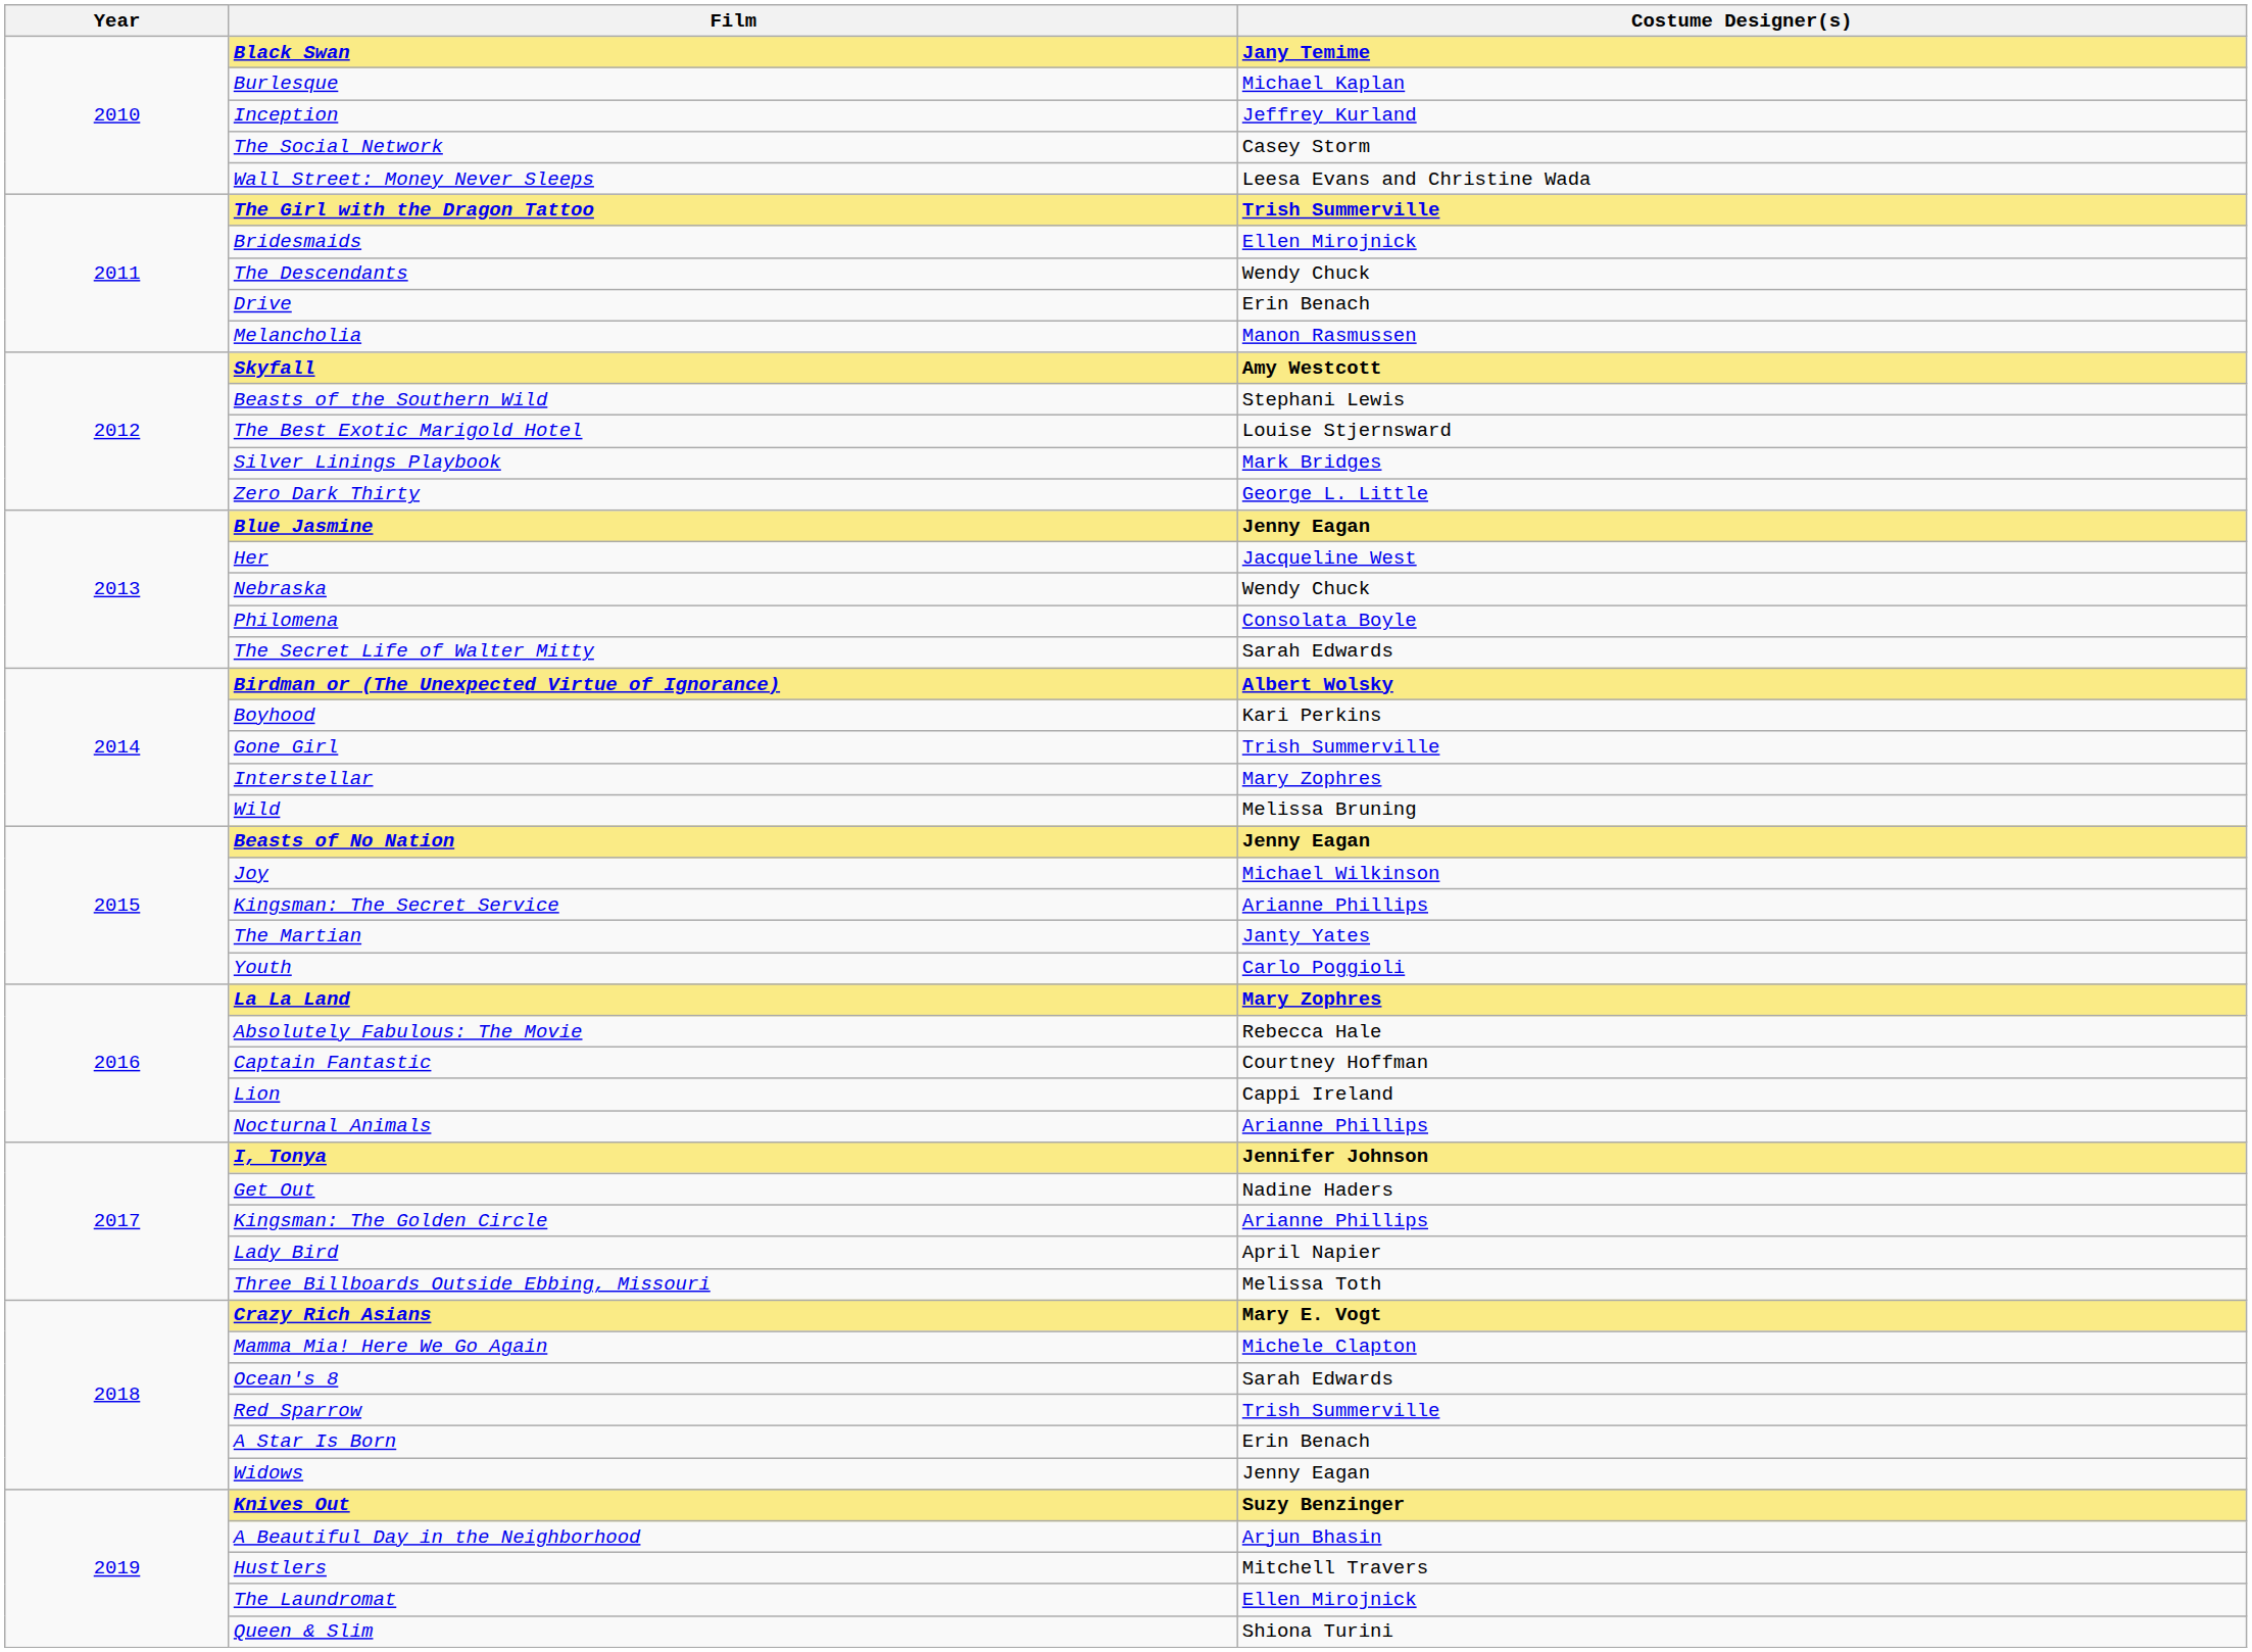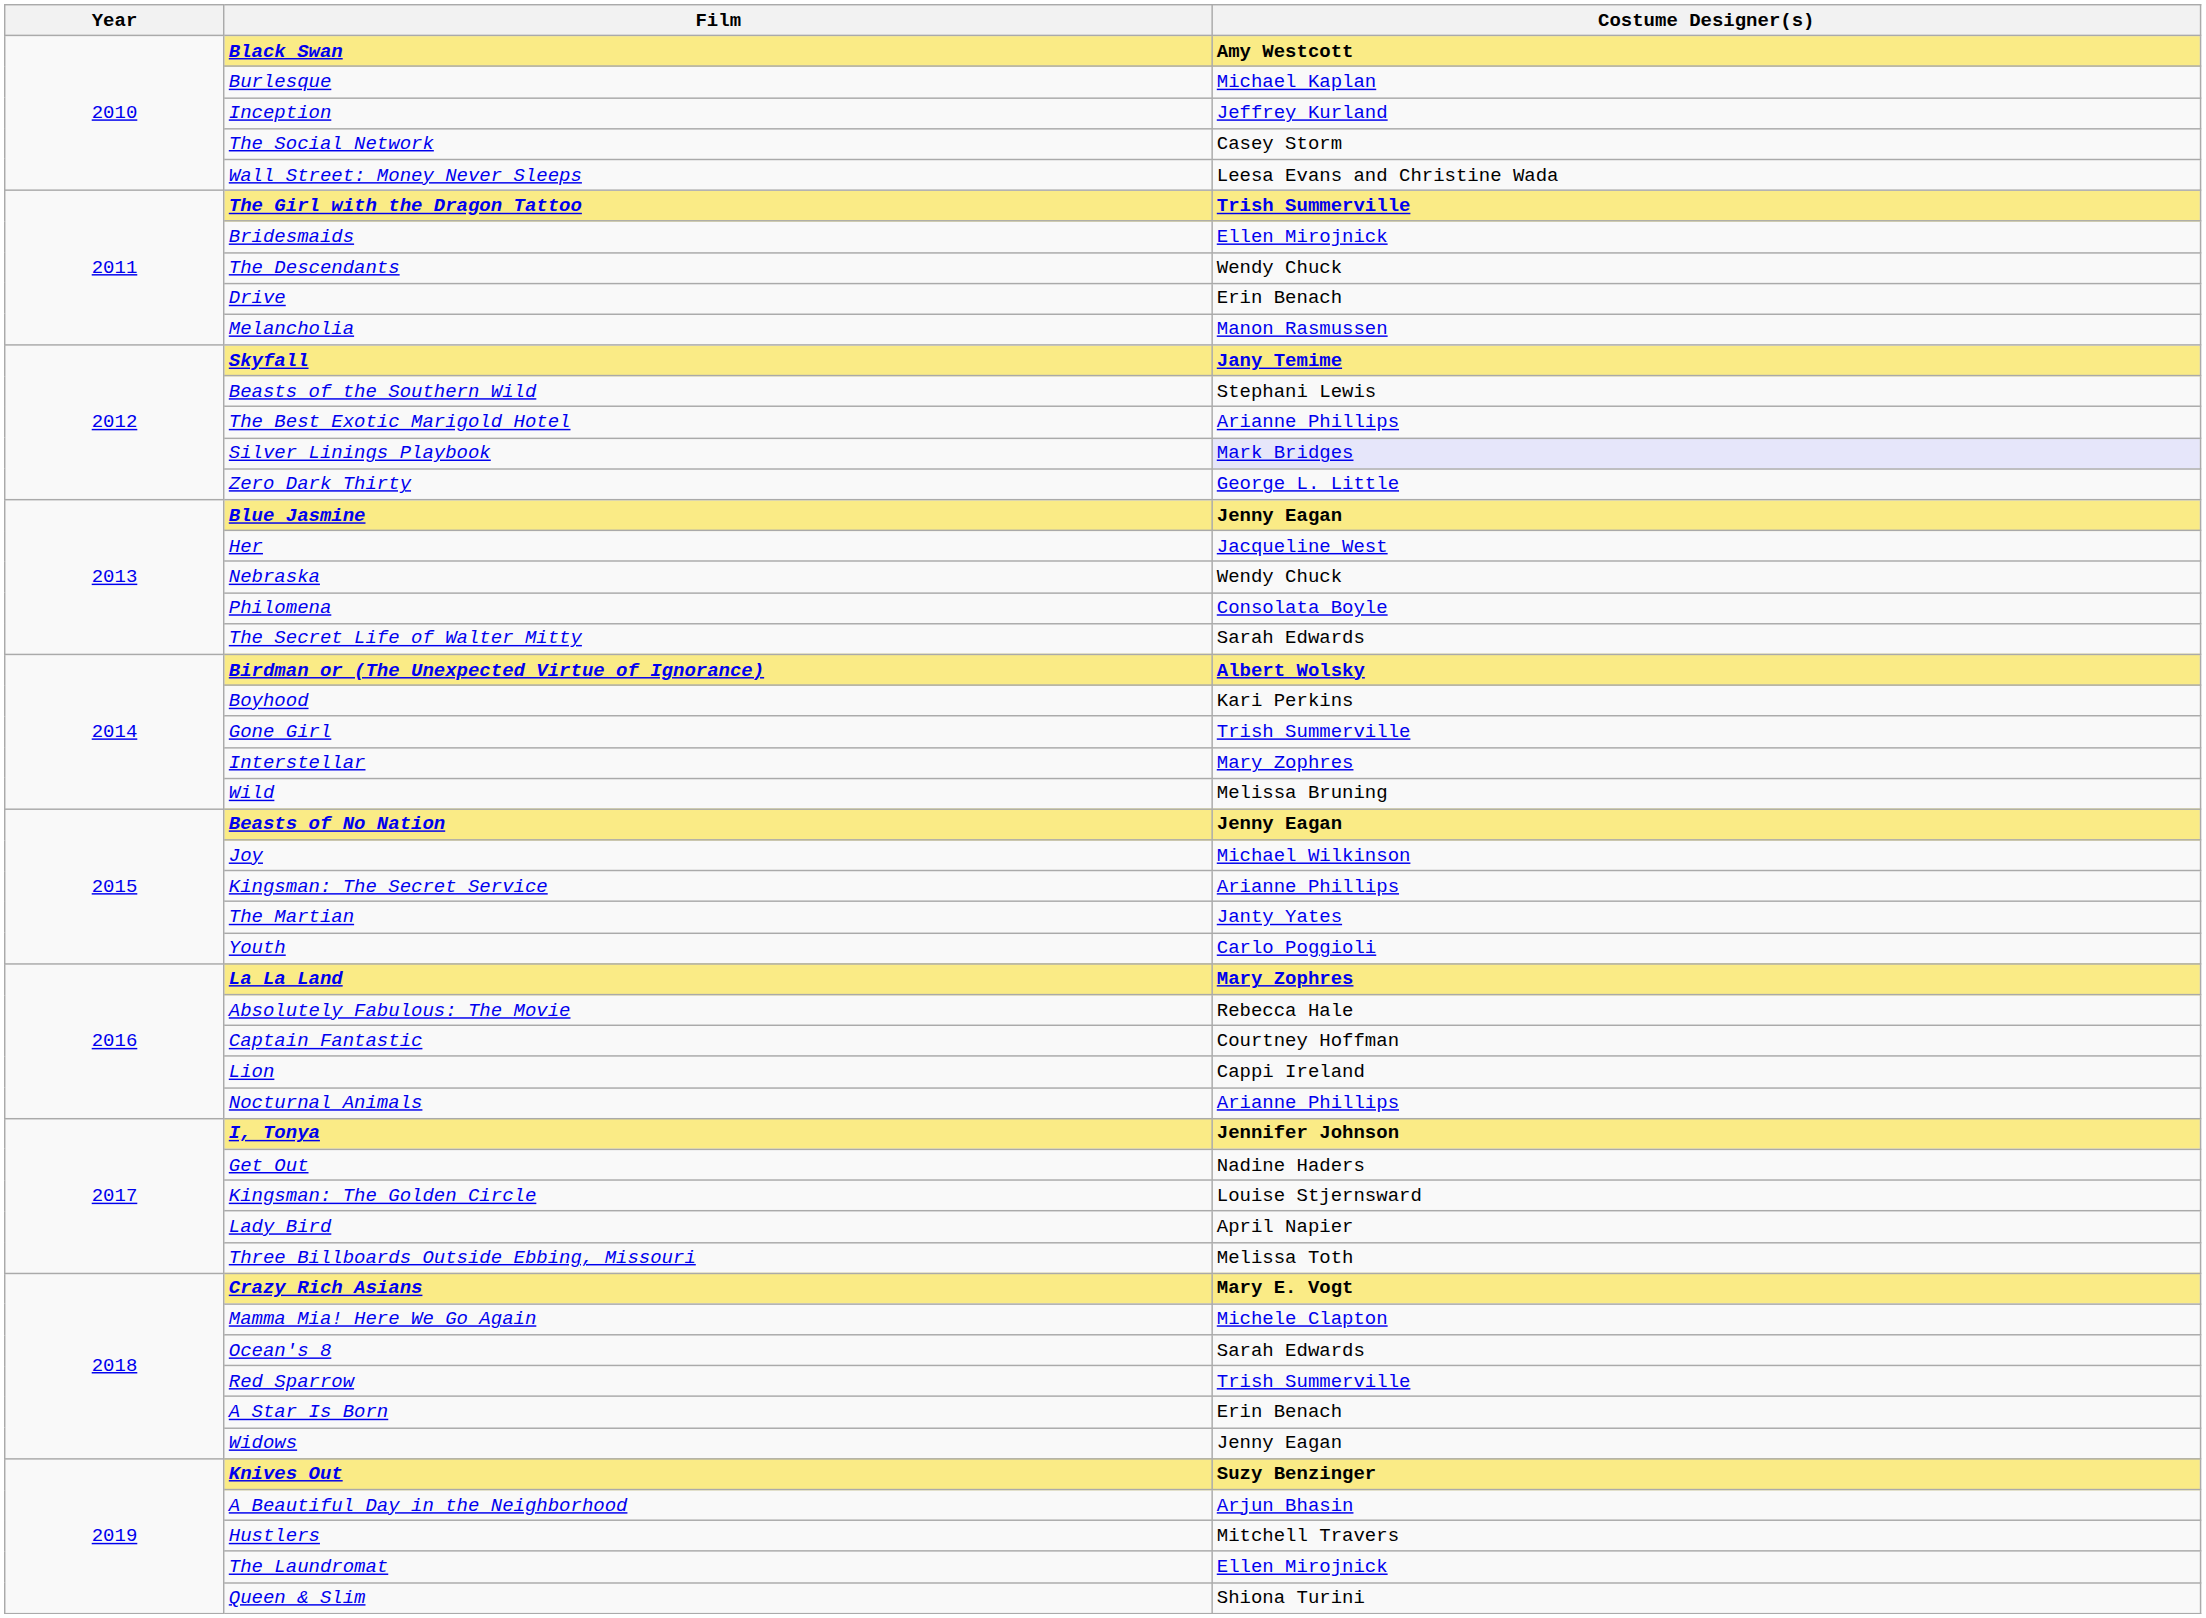 <table class="wikitable" width="95%" cellpadding="5">
 <tr>
 <th width="10%">Year</th>
 <th width="45%">Film</th>
 <th width="45%">Costume Designer(s)</th>
 </tr>
 <tr>
 <td rowspan="5" style="text-align:center;"><a href='#'>2010</a></td>
 <td style="background:#FAEB86;"><strong><em><a href='#'>Black Swan</a></em></strong></td>
-<td style="background:#FAEB86;"><strong><a href='#'>Jany Temime</a></strong></td>
+<td style="background:#FAEB86;"><strong>Amy Westcott</strong></td>
 </tr>
 <tr>
 <td><em><a href='#'>Burlesque</a></em></td>
 <td><a href='#'>Michael Kaplan</a></td>
 </tr>
 <tr>
 <td><em><a href='#'>Inception</a></em></td>
 <td><a href='#'>Jeffrey Kurland</a></td>
 </tr>
 <tr>
 <td><em><a href='#'>The Social Network</a></em></td>
 <td>Casey Storm</td>
 </tr>
 <tr>
 <td><em><a href='#'>Wall Street: Money Never Sleeps</a></em></td>
 <td>Leesa Evans and Christine Wada</td>
 </tr>
 <tr>
 <td rowspan="5" style="text-align:center;"><a href='#'>2011</a></td>
 <td style="background:#FAEB86;"><strong><em><a href='#'>The Girl with the Dragon Tattoo</a></em></strong></td>
 <td style="background:#FAEB86;"><strong><a href='#'>Trish Summerville</a></strong></td>
 </tr>
 <tr>
 <td><em><a href='#'>Bridesmaids</a></em></td>
 <td><a href='#'>Ellen Mirojnick</a></td>
 </tr>
 <tr>
 <td><em><a href='#'>The Descendants</a></em></td>
 <td>Wendy Chuck</td>
 </tr>
 <tr>
 <td><em><a href='#'>Drive</a></em></td>
 <td>Erin Benach</td>
 </tr>
 <tr>
 <td><em><a href='#'>Melancholia</a></em></td>
 <td><a href='#'>Manon Rasmussen</a></td>
 </tr>
 <tr>
 <td rowspan="5" style="text-align:center;"><a href='#'>2012</a></td>
 <td style="background:#FAEB86;"><strong><em><a href='#'>Skyfall</a></em></strong></td>
-<td style="background:#FAEB86;"><strong>Amy Westcott</strong></td>
+<td style="background:#FAEB86;"><strong><a href='#'>Jany Temime</a></strong></td>
 </tr>
 <tr>
 <td><em><a href='#'>Beasts of the Southern Wild</a></em></td>
 <td>Stephani Lewis</td>
 </tr>
 <tr>
 <td><em><a href='#'>The Best Exotic Marigold Hotel</a></em></td>
-<td>Louise Stjernsward</td>
+<td><a href='#'>Arianne Phillips</a></td>
 </tr>
 <tr>
 <td><em><a href='#'>Silver Linings Playbook</a></em></td>
-<td><a href='#'>Mark Bridges</a></td>
+<td style="background: lavender;"><a href='#'>Mark Bridges</a></td>
 </tr>
 <tr>
 <td><em><a href='#'>Zero Dark Thirty</a></em></td>
 <td><a href='#'>George L. Little</a></td>
 </tr>
 <tr>
 <td rowspan="5" style="text-align:center;"><a href='#'>2013</a><br></td>
 <td style="background:#FAEB86;"><strong><em><a href='#'>Blue Jasmine</a></em></strong></td>
 <td style="background:#FAEB86;"><strong>Jenny Eagan</strong></td>
 </tr>
 <tr>
 <td><em><a href='#'>Her</a></em></td>
 <td><a href='#'>Jacqueline West</a></td>
 </tr>
 <tr>
 <td><em><a href='#'>Nebraska</a></em></td>
 <td>Wendy Chuck</td>
 </tr>
 <tr>
 <td><em><a href='#'>Philomena</a></em></td>
 <td><a href='#'>Consolata Boyle</a></td>
 </tr>
 <tr>
 <td><em><a href='#'>The Secret Life of Walter Mitty</a></em></td>
 <td>Sarah Edwards</td>
 </tr>
 <tr>
 <td rowspan="5" style="text-align:center;"><a href='#'>2014</a><br></td>
 <td style="background:#FAEB86;"><strong><em><a href='#'>Birdman or (The Unexpected Virtue of Ignorance)</a></em></strong></td>
 <td style="background:#FAEB86;"><strong><a href='#'>Albert Wolsky</a></strong></td>
 </tr>
 <tr>
 <td><em><a href='#'>Boyhood</a></em></td>
 <td>Kari Perkins</td>
 </tr>
 <tr>
 <td><em><a href='#'>Gone Girl</a></em></td>
 <td><a href='#'>Trish Summerville</a></td>
 </tr>
 <tr>
 <td><em><a href='#'>Interstellar</a></em></td>
 <td><a href='#'>Mary Zophres</a></td>
 </tr>
 <tr>
 <td><em><a href='#'>Wild</a></em></td>
 <td>Melissa Bruning</td>
 </tr>
 <tr>
 <td rowspan="5" style="text-align:center;"><a href='#'>2015</a><br></td>
 <td style="background:#FAEB86;"><strong><em><a href='#'>Beasts of No Nation</a></em></strong></td>
 <td style="background:#FAEB86;"><strong>Jenny Eagan</strong></td>
 </tr>
 <tr>
 <td><em><a href='#'>Joy</a></em></td>
 <td><a href='#'>Michael Wilkinson</a></td>
 </tr>
 <tr>
 <td><em><a href='#'>Kingsman: The Secret Service</a></em></td>
 <td><a href='#'>Arianne Phillips</a></td>
 </tr>
 <tr>
 <td><em><a href='#'>The Martian</a></em></td>
 <td><a href='#'>Janty Yates</a></td>
 </tr>
 <tr>
 <td><em><a href='#'>Youth</a></em></td>
 <td><a href='#'>Carlo Poggioli</a></td>
 </tr>
 <tr>
 <td rowspan="5" style="text-align:center;"><a href='#'>2016</a><br></td>
 <td style="background:#FAEB86;"><strong><em><a href='#'>La La Land</a></em></strong></td>
 <td style="background:#FAEB86;"><strong><a href='#'>Mary Zophres</a></strong></td>
 </tr>
 <tr>
 <td><em><a href='#'>Absolutely Fabulous: The Movie</a></em></td>
 <td>Rebecca Hale</td>
 </tr>
 <tr>
 <td><em><a href='#'>Captain Fantastic</a></em></td>
 <td>Courtney Hoffman</td>
 </tr>
 <tr>
 <td><em><a href='#'>Lion</a></em></td>
 <td>Cappi Ireland</td>
 </tr>
 <tr>
 <td><em><a href='#'>Nocturnal Animals</a></em></td>
 <td><a href='#'>Arianne Phillips</a></td>
 </tr>
 <tr>
 <td rowspan="5" style="text-align:center;"><a href='#'>2017</a><br></td>
 <td style="background:#FAEB86;"><strong><em><a href='#'>I, Tonya</a></em></strong></td>
 <td style="background:#FAEB86;"><strong>Jennifer Johnson</strong></td>
 </tr>
 <tr>
 <td><em><a href='#'>Get Out</a></em></td>
 <td>Nadine Haders</td>
 </tr>
 <tr>
 <td><em><a href='#'>Kingsman: The Golden Circle</a></em></td>
-<td><a href='#'>Arianne Phillips</a></td>
+<td>Louise Stjernsward</td>
 </tr>
 <tr>
 <td><em><a href='#'>Lady Bird</a></em></td>
 <td>April Napier</td>
 </tr>
 <tr>
 <td><em><a href='#'>Three Billboards Outside Ebbing, Missouri</a></em></td>
 <td>Melissa Toth</td>
 </tr>
 <tr>
 <td rowspan="6" style="text-align:center;"><a href='#'>2018</a><br></td>
 <td style="background:#FAEB86;"><strong><em><a href='#'>Crazy Rich Asians</a></em></strong></td>
 <td style="background:#FAEB86;"><strong>Mary E. Vogt</strong></td>
 </tr>
 <tr>
 <td><em><a href='#'>Mamma Mia! Here We Go Again</a></em></td>
 <td><a href='#'>Michele Clapton</a></td>
 </tr>
 <tr>
 <td><em><a href='#'>Ocean's 8</a></em></td>
 <td>Sarah Edwards</td>
 </tr>
 <tr>
 <td><em><a href='#'>Red Sparrow</a></em></td>
 <td><a href='#'>Trish Summerville</a></td>
 </tr>
 <tr>
 <td><em><a href='#'>A Star Is Born</a></em></td>
 <td>Erin Benach</td>
 </tr>
 <tr>
 <td><em><a href='#'>Widows</a></em></td>
 <td>Jenny Eagan</td>
 </tr>
 <tr>
 <td rowspan="5" style="text-align:center;"><a href='#'>2019</a><br></td>
 <td style="background:#FAEB86;"><strong><em><a href='#'>Knives Out</a></em></strong></td>
 <td style="background:#FAEB86;"><strong>Suzy Benzinger</strong></td>
 </tr>
 <tr>
 <td><em><a href='#'>A Beautiful Day in the Neighborhood</a></em></td>
 <td><a href='#'>Arjun Bhasin</a></td>
 </tr>
 <tr>
 <td><em><a href='#'>Hustlers</a></em></td>
 <td>Mitchell Travers</td>
 </tr>
 <tr>
 <td><em><a href='#'>The Laundromat</a></em></td>
 <td><a href='#'>Ellen Mirojnick</a></td>
 </tr>
 <tr>
 <td><em><a href='#'>Queen & Slim</a></em></td>
 <td>Shiona Turini</td>
 </tr>
 </table>
